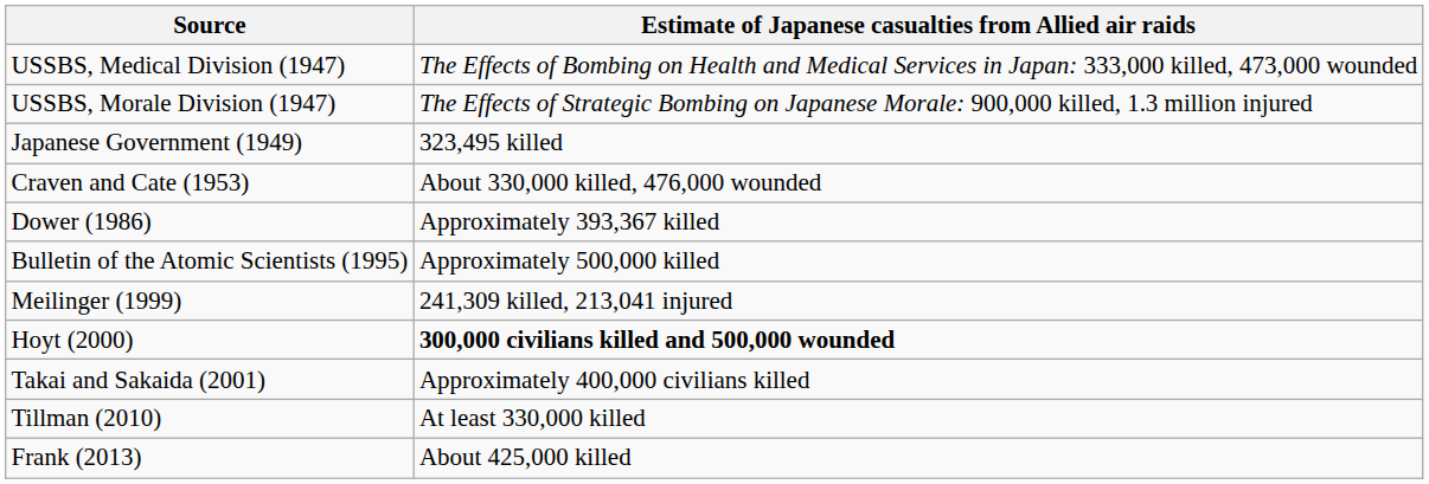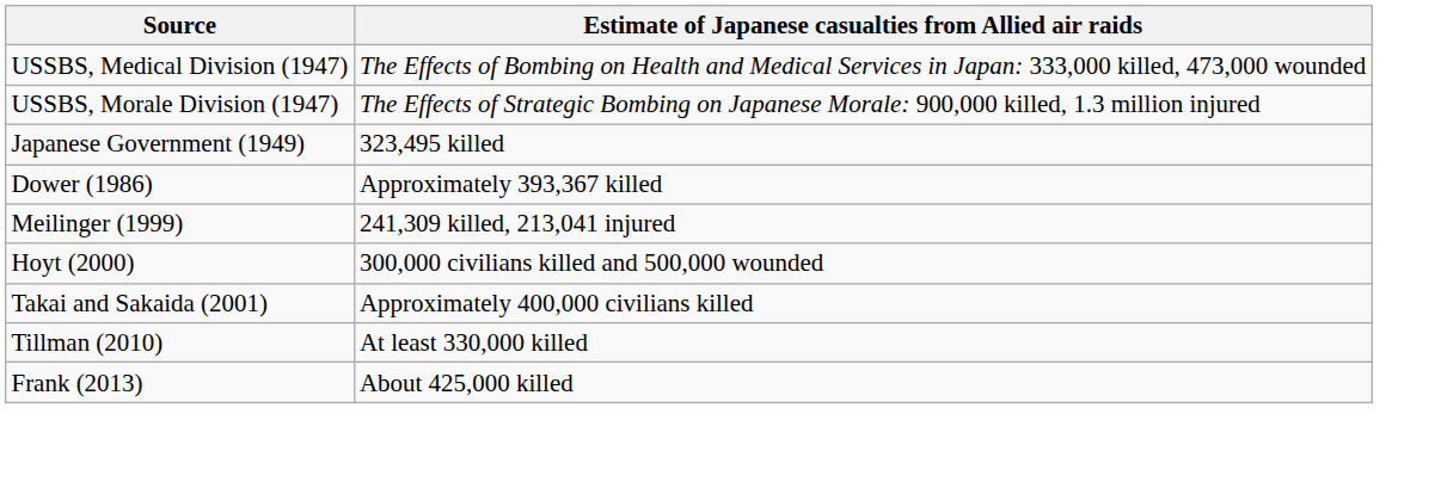 <table class="wikitable">
 <tr>
 <th>Source</th>
 <th>Estimate of Japanese casualties from Allied air raids</th>
 </tr>
 <tr>
 <td>USSBS, Medical Division (1947)</td>
 <td><em>The Effects of Bombing on Health and Medical Services in Japan:</em> 333,000 killed, 473,000 wounded</td>
 </tr>
 <tr>
 <td>USSBS, Morale Division (1947)</td>
 <td><em>The Effects of Strategic Bombing on Japanese Morale:</em> 900,000 killed, 1.3 million injured</td>
 </tr>
 <tr>
 <td>Japanese Government (1949)</td>
 <td>323,495 killed</td>
 </tr>
 <tr>
-<td>Craven and Cate (1953)</td>
-<td>About 330,000 killed, 476,000 wounded</td>
-</tr>
-<tr>
 <td>Dower (1986)</td>
 <td>Approximately 393,367 killed</td>
-</tr>
-<tr>
-<td>Bulletin of the Atomic Scientists (1995)</td>
-<td>Approximately 500,000 killed</td>
 </tr>
 <tr>
 <td>Meilinger (1999)</td>
 <td>241,309 killed, 213,041 injured</td>
 </tr>
 <tr>
 <td>Hoyt (2000)</td>
-<td><strong>300,000 civilians killed and 500,000 wounded</strong></td>
+<td>300,000 civilians killed and 500,000 wounded</td>
 </tr>
 <tr>
 <td>Takai and Sakaida (2001)</td>
 <td>Approximately 400,000 civilians killed</td>
 </tr>
 <tr>
 <td>Tillman (2010)</td>
 <td>At least 330,000 killed</td>
 </tr>
 <tr>
 <td>Frank (2013)</td>
 <td>About 425,000 killed</td>
 </tr>
 </table>
